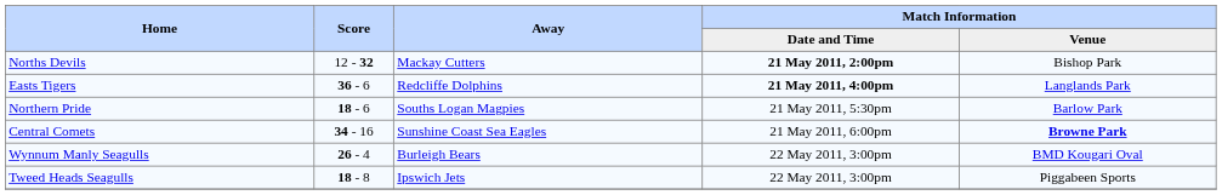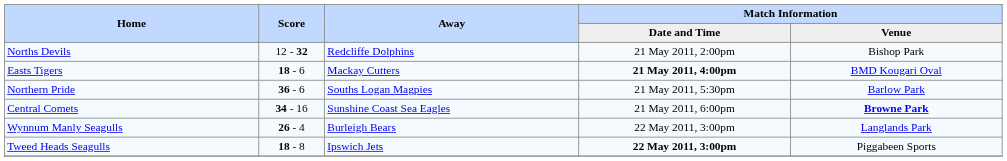 <table border=1 style="border-collapse:collapse; font-size:90%; text-align:center;" cellpadding=3 cellspacing=0>
 <tr bgcolor=#C1D8FF>
 <th rowspan=2 width=12%>Home</th>
 <th rowspan=2 width=3%>Score</th>
 <th rowspan=2 width=12%>Away</th>
 <th colspan=5>Match Information</th>
 </tr>
 <tr bgcolor=#EFEFEF>
 <th width=10%>Date and Time</th>
 <th width=10%>Venue</th>
 </tr>
 <tr bgcolor=#F5FAFF>
 <td align=left> <a href='#'>Norths Devils</a></td>
 <td>12 - <strong>32</strong></td>
-<td align=left> <a href='#'>Mackay Cutters</a></td>
-<td><strong>21 May 2011, 2:00pm</strong></td>
+<td align=left> <a href='#'>Redcliffe Dolphins</a></td>
+<td>21 May 2011, 2:00pm</td>
 <td>Bishop Park</td>
 </tr>
 <tr bgcolor=#F5FAFF>
 <td align=left> <a href='#'>Easts Tigers</a></td>
-<td><strong>36</strong> - 6</td>
-<td align=left> <a href='#'>Redcliffe Dolphins</a></td>
+<td><strong>18</strong> - 6</td>
+<td align=left> <a href='#'>Mackay Cutters</a></td>
 <td><strong>21 May 2011, 4:00pm</strong></td>
-<td><a href='#'>Langlands Park</a></td>
+<td><a href='#'>BMD Kougari Oval</a></td>
 </tr>
 <tr bgcolor=#F5FAFF>
 <td align=left> <a href='#'>Northern Pride</a></td>
-<td><strong>18</strong> - 6</td>
+<td><strong>36</strong> - 6</td>
 <td align=left> <a href='#'>Souths Logan Magpies</a></td>
 <td>21 May 2011, 5:30pm</td>
 <td><a href='#'>Barlow Park</a></td>
 </tr>
 <tr bgcolor=#F5FAFF>
 <td align=left> <a href='#'>Central Comets</a></td>
 <td><strong>34</strong> - 16</td>
 <td align=left> <a href='#'>Sunshine Coast Sea Eagles</a></td>
 <td>21 May 2011, 6:00pm</td>
 <td><strong><a href='#'>Browne Park</a></strong></td>
 </tr>
 <tr bgcolor=#F5FAFF>
 <td align=left> <a href='#'>Wynnum Manly Seagulls</a></td>
 <td><strong>26</strong> - 4</td>
 <td align=left> <a href='#'>Burleigh Bears</a></td>
 <td>22 May 2011, 3:00pm</td>
-<td><a href='#'>BMD Kougari Oval</a></td>
+<td><a href='#'>Langlands Park</a></td>
 </tr>
 <tr bgcolor=#F5FAFF>
 <td align=left> <a href='#'>Tweed Heads Seagulls</a></td>
 <td><strong>18</strong> - 8</td>
 <td align=left> <a href='#'>Ipswich Jets</a></td>
-<td>22 May 2011, 3:00pm</td>
+<td><strong>22 May 2011, 3:00pm</strong></td>
 <td>Piggabeen Sports</td>
 </tr>
 <tr>
 </tr>
 </table>
